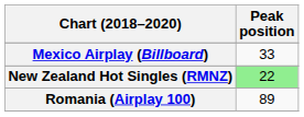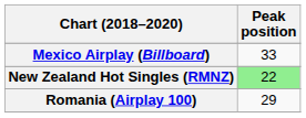 <table class="wikitable sortable plainrowheaders" style="text-align:center">
 <tr>
 <th scope="col">Chart (2018–2020)</th>
 <th scope="col">Peak<br> position</th>
 </tr>
 <tr>
 </tr>
 <tr>
 </tr>
 <tr>
 </tr>
 <tr>
 </tr>
 <tr>
 </tr>
 <tr>
 <th scope="row"><a href='#'>Mexico Airplay</a> (<em><a href='#'>Billboard</a></em>)</th>
 <td>33</td>
 </tr>
 <tr>
 </tr>
 <tr>
 <th scope="row">New Zealand Hot Singles (<a href='#'>RMNZ</a>)</th>
 <td style="background: lightgreen;">22</td>
 </tr>
 <tr>
 </tr>
 <tr>
 <th scope="row">Romania (<a href='#'>Airplay 100</a>)</th>
-<td>89</td>
+<td>29</td>
 </tr>
 <tr>
 </tr>
 <tr>
 </tr>
 <tr>
 </tr>
 <tr>
 </tr>
 <tr>
 </tr>
 </table>
